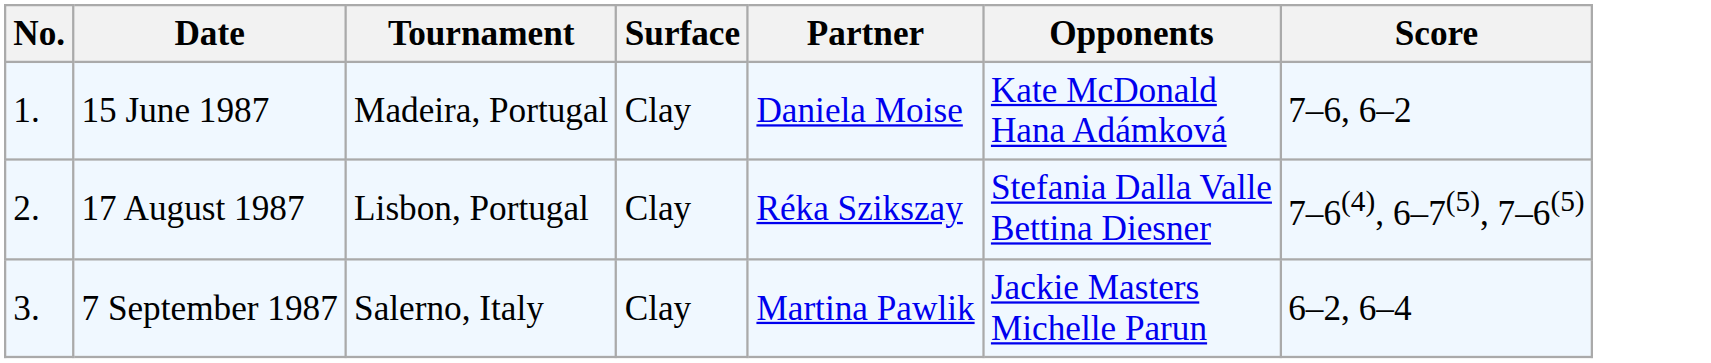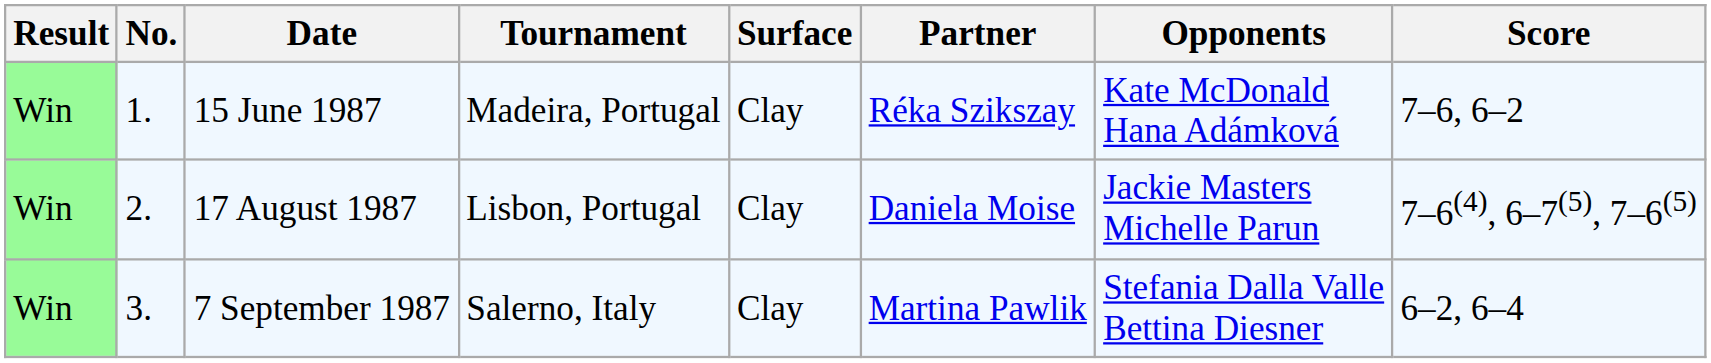 <table class="sortable wikitable" style=font-size:97%>
 <tr>
+<th>Result</th>
 <th>No.</th>
 <th>Date</th>
 <th>Tournament</th>
 <th>Surface</th>
 <th>Partner</th>
 <th>Opponents</th>
 <th>Score</th>
 </tr>
 <tr bgcolor=f0f8ff>
+<td style="background:#98fb98;">Win</td>
 <td>1.</td>
 <td>15 June 1987</td>
 <td>Madeira, Portugal</td>
 <td>Clay</td>
-<td> <a href='#'>Daniela Moise</a></td>
+<td> <a href='#'>Réka Szikszay</a></td>
 <td> <a href='#'>Kate McDonald</a> <br>  <a href='#'>Hana Adámková</a></td>
 <td>7–6, 6–2</td>
 </tr>
 <tr style="background:#f0f8ff;">
+<td style="background:#98fb98;">Win</td>
 <td>2.</td>
 <td>17 August 1987</td>
 <td>Lisbon, Portugal</td>
 <td>Clay</td>
-<td> <a href='#'>Réka Szikszay</a></td>
-<td> <a href='#'>Stefania Dalla Valle</a> <br>  <a href='#'>Bettina Diesner</a></td>
+<td> <a href='#'>Daniela Moise</a></td>
+<td> <a href='#'>Jackie Masters</a> <br>  <a href='#'>Michelle Parun</a></td>
 <td>7–6<sup>(4)</sup>, 6–7<sup>(5)</sup>, 7–6<sup>(5)</sup></td>
 </tr>
 <tr style="background:#f0f8ff;">
+<td style="background:#98fb98;">Win</td>
 <td>3.</td>
 <td>7 September 1987</td>
 <td>Salerno, Italy</td>
 <td>Clay</td>
 <td> <a href='#'>Martina Pawlik</a></td>
-<td> <a href='#'>Jackie Masters</a> <br>  <a href='#'>Michelle Parun</a></td>
+<td> <a href='#'>Stefania Dalla Valle</a> <br>  <a href='#'>Bettina Diesner</a></td>
 <td>6–2, 6–4</td>
 </tr>
 </table>
